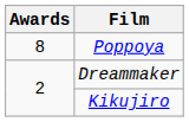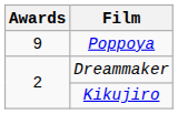 <table class="wikitable" rowspan="2" style="text-align:center;" background: #f6e39c;>
 <tr>
 <th scope="col">Awards</th>
 <th scope="col">Film</th>
 </tr>
 <tr>
-<td>8</td>
+<td>9</td>
 <td><em><a href='#'>Poppoya</a></em></td>
 </tr>
 <tr>
 <td rowspan=2 style="text-align:center;">2</td>
 <td><em>Dreammaker</em></td>
 </tr>
 <tr>
 <td><em><a href='#'>Kikujiro </a></em></td>
 </tr>
 </table>
